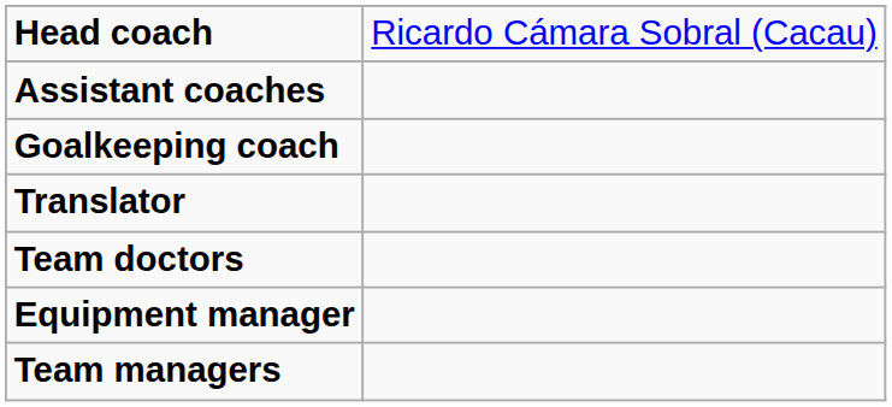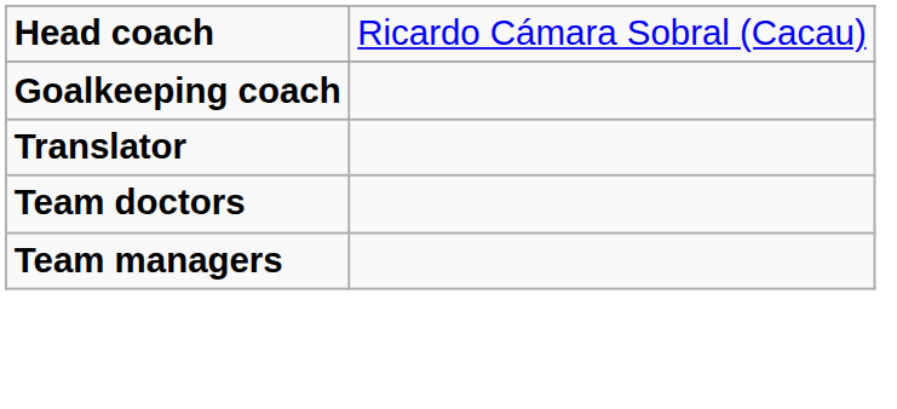 <table class="wikitable">
 <tr>
 <td><strong>Head coach</strong></td>
 <td> <a href='#'>Ricardo Cámara Sobral (Cacau)</a></td>
-</tr>
-<tr>
-<td><strong>Assistant coaches</strong></td>
-<td></td>
 </tr>
 <tr>
 <td><strong>Goalkeeping coach</strong></td>
 <td></td>
 </tr>
 <tr>
 <td><strong>Translator</strong></td>
 <td></td>
 </tr>
 <tr>
 <td><strong>Team doctors</strong></td>
 <td></td>
 </tr>
 <tr>
-<td><strong>Equipment manager</strong></td>
-<td></td>
-</tr>
-<tr>
 <td><strong>Team managers</strong></td>
 <td></td>
 </tr>
 </table>
